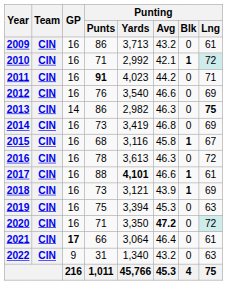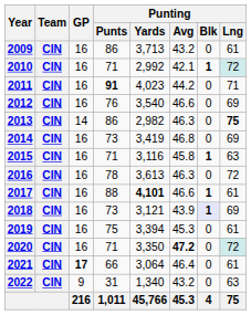 <table class="wikitable" style="text-align:center">
 <tr>
 <th rowspan="2">Year</th>
 <th rowspan="2">Team</th>
 <th rowspan="2">GP</th>
 <th colspan="5">Punting</th>
 </tr>
 <tr>
 <th>Punts</th>
 <th>Yards</th>
 <th>Avg</th>
 <th>Blk</th>
 <th>Lng</th>
 </tr>
 <tr>
 <th><a href='#'>2009</a></th>
 <th><a href='#'>CIN</a></th>
 <td>16</td>
 <td>86</td>
 <td>3,713</td>
 <td>43.2</td>
 <td>0</td>
 <td>61</td>
 </tr>
 <tr>
 <th><a href='#'>2010</a></th>
 <th><a href='#'>CIN</a></th>
 <td>16</td>
 <td>71</td>
 <td>2,992</td>
 <td>42.1</td>
 <td><strong>1</strong></td>
 <td style="background:#cfecec;">72</td>
 </tr>
 <tr>
 <th><a href='#'>2011</a></th>
 <th><a href='#'>CIN</a></th>
 <td>16</td>
 <td><strong>91</strong></td>
 <td>4,023</td>
 <td>44.2</td>
 <td>0</td>
 <td>71</td>
 </tr>
 <tr>
 <th><a href='#'>2012</a></th>
 <th><a href='#'>CIN</a></th>
 <td>16</td>
 <td>76</td>
 <td>3,540</td>
 <td>46.6</td>
 <td>0</td>
 <td>69</td>
 </tr>
 <tr>
 <th><a href='#'>2013</a></th>
 <th><a href='#'>CIN</a></th>
 <td>14</td>
 <td>86</td>
 <td>2,982</td>
 <td>46.3</td>
 <td>0</td>
 <td><strong>75</strong></td>
 </tr>
 <tr>
 <th><a href='#'>2014</a></th>
 <th><a href='#'>CIN</a></th>
 <td>16</td>
 <td>73</td>
 <td>3,419</td>
 <td>46.8</td>
 <td>0</td>
 <td>69</td>
 </tr>
 <tr>
 <th><a href='#'>2015</a></th>
 <th><a href='#'>CIN</a></th>
 <td>16</td>
-<td>68</td>
+<td>71</td>
 <td>3,116</td>
 <td>45.8</td>
 <td><strong>1</strong></td>
-<td>67</td>
+<td>63</td>
 </tr>
 <tr>
 <th><a href='#'>2016</a></th>
 <th><a href='#'>CIN</a></th>
 <td>16</td>
 <td>78</td>
 <td>3,613</td>
 <td>46.3</td>
 <td>0</td>
 <td>72</td>
 </tr>
 <tr>
 <th><a href='#'>2017</a></th>
 <th><a href='#'>CIN</a></th>
 <td>16</td>
 <td>88</td>
 <td><strong>4,101</strong></td>
 <td>46.6</td>
 <td><strong>1</strong></td>
 <td>61</td>
 </tr>
 <tr>
 <th><a href='#'>2018</a></th>
 <th><a href='#'>CIN</a></th>
 <td>16</td>
 <td>73</td>
 <td>3,121</td>
 <td>43.9</td>
-<td><strong>1</strong></td>
+<td style="background: lavender;"><strong>1</strong></td>
 <td>69</td>
 </tr>
 <tr>
 <th><a href='#'>2019</a></th>
 <th><a href='#'>CIN</a></th>
 <td>16</td>
 <td>75</td>
 <td>3,394</td>
 <td>45.3</td>
 <td>0</td>
-<td>63</td>
+<td>61</td>
 </tr>
 <tr>
 <th><a href='#'>2020</a></th>
 <th><a href='#'>CIN</a></th>
 <td>16</td>
 <td>71</td>
 <td>3,350</td>
 <td><strong>47.2</strong></td>
 <td>0</td>
 <td style="background:#cfecec;">72</td>
 </tr>
 <tr>
 <th><a href='#'>2021</a></th>
 <th><a href='#'>CIN</a></th>
 <td><strong>17</strong></td>
 <td>66</td>
 <td>3,064</td>
 <td>46.4</td>
 <td>0</td>
 <td>61</td>
 </tr>
 <tr>
 <th><a href='#'>2022</a></th>
 <th><a href='#'>CIN</a></th>
 <td>9</td>
 <td>31</td>
 <td>1,340</td>
 <td>43.2</td>
 <td>0</td>
 <td>63</td>
 </tr>
 <tr>
 <th colspan="2"></th>
 <th>216</th>
 <th>1,011</th>
 <th>45,766</th>
 <th>45.3</th>
 <th>4</th>
 <th>75</th>
 </tr>
 </table>
